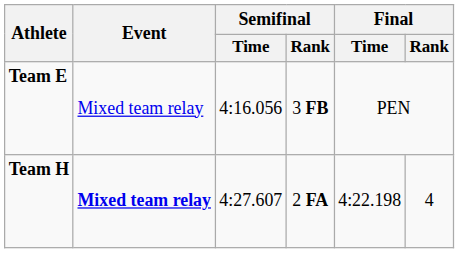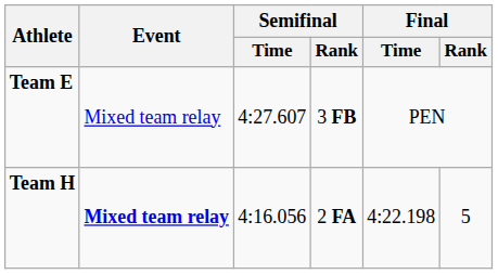 <table class="wikitable" style="font-size:90%">
 <tr>
 <th rowspan=2>Athlete</th>
 <th rowspan=2>Event</th>
 <th colspan=2>Semifinal</th>
 <th colspan=2>Final</th>
 </tr>
 <tr style="font-size:95%">
 <th>Time</th>
 <th>Rank</th>
 <th>Time</th>
 <th>Rank</th>
 </tr>
 <tr align=center>
 <td align=left><strong>Team E</strong><br><br><br><br></td>
 <td align=left><a href='#'>Mixed team relay</a></td>
-<td>4:16.056</td>
+<td>4:27.607</td>
 <td>3 <strong>FB</strong></td>
 <td colspan=2>PEN</td>
 </tr>
 <tr align=center>
 <td align=left><strong>Team H</strong><br><br><br><br></td>
 <td align=left><strong><a href='#'>Mixed team relay</a></strong></td>
-<td>4:27.607</td>
+<td>4:16.056</td>
 <td>2 <strong>FA</strong></td>
 <td>4:22.198</td>
-<td>4</td>
+<td>5</td>
 </tr>
 </table>
